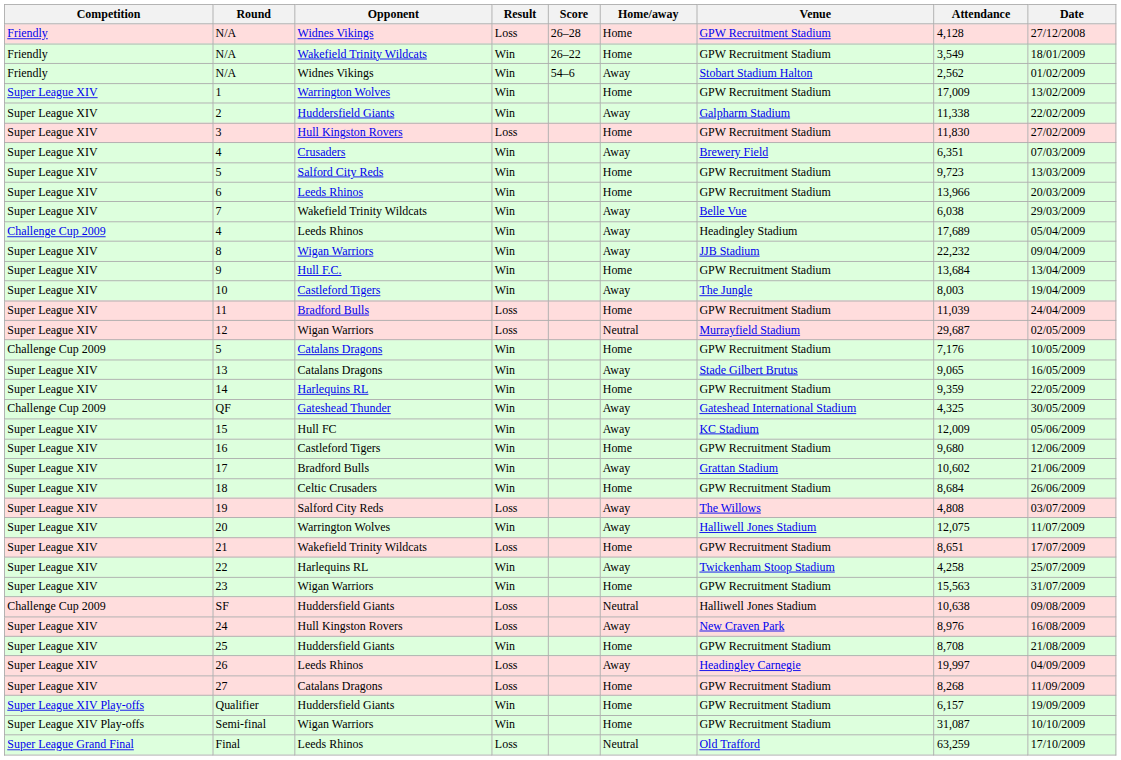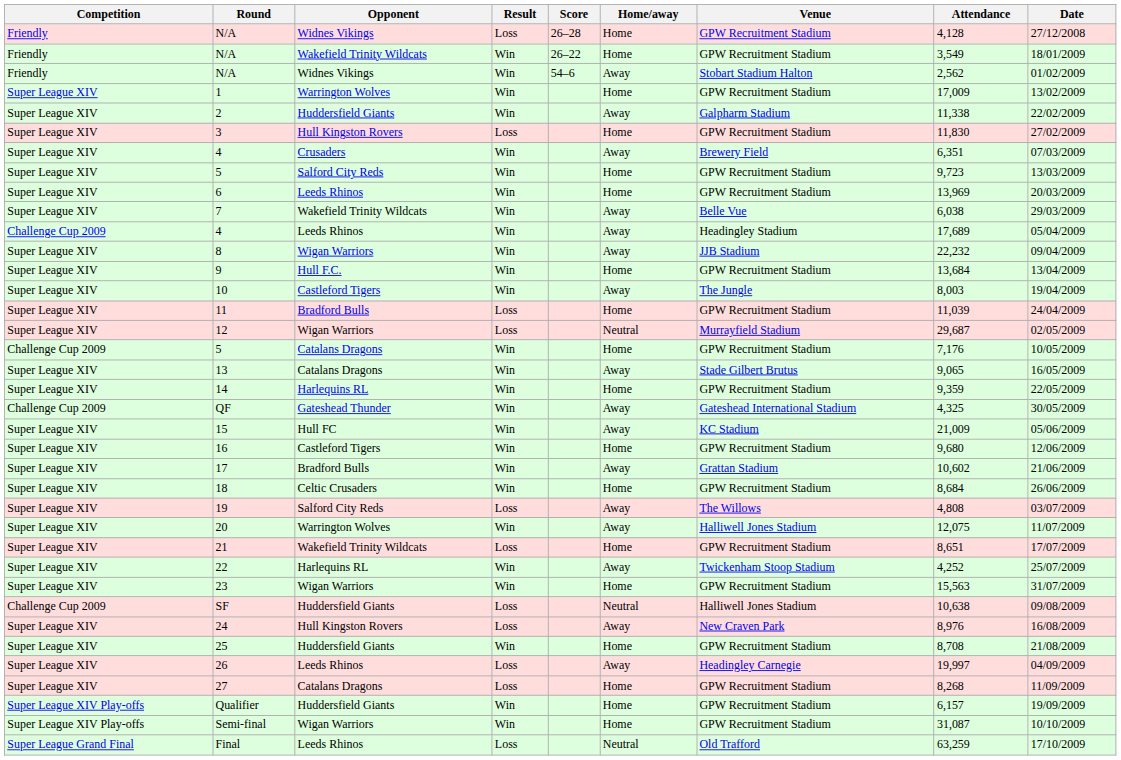 <table class="wikitable" style="font-size:85%;" width="100%">
 <tr>
 <th>Competition</th>
 <th>Round</th>
 <th>Opponent</th>
 <th>Result</th>
 <th>Score</th>
 <th>Home/away</th>
 <th>Venue</th>
 <th>Attendance</th>
 <th>Date</th>
 </tr>
 <tr bgcolor="#ffdddd">
 <td><a href='#'>Friendly</a></td>
 <td>N/A</td>
 <td> <a href='#'>Widnes Vikings</a></td>
 <td>Loss</td>
 <td>26–28</td>
 <td>Home</td>
 <td><a href='#'>GPW Recruitment Stadium</a></td>
 <td>4,128</td>
 <td>27/12/2008</td>
 </tr>
 <tr bgcolor="#ddffdd">
 <td>Friendly</td>
 <td>N/A</td>
 <td> <a href='#'>Wakefield Trinity Wildcats</a></td>
 <td>Win</td>
 <td>26–22</td>
 <td>Home</td>
 <td>GPW Recruitment Stadium</td>
 <td>3,549</td>
 <td>18/01/2009</td>
 </tr>
 <tr bgcolor="#ddffdd">
 <td>Friendly</td>
 <td>N/A</td>
 <td> Widnes Vikings</td>
 <td>Win</td>
 <td>54–6</td>
 <td>Away</td>
 <td><a href='#'>Stobart Stadium Halton</a></td>
 <td>2,562</td>
 <td>01/02/2009</td>
 </tr>
 <tr bgcolor="#ddffdd">
 <td><a href='#'>Super League XIV</a></td>
 <td>1</td>
 <td> <a href='#'>Warrington Wolves</a></td>
 <td>Win</td>
 <td></td>
 <td>Home</td>
 <td>GPW Recruitment Stadium</td>
 <td>17,009</td>
 <td>13/02/2009</td>
 </tr>
 <tr bgcolor="#ddffdd">
 <td>Super League XIV</td>
 <td>2</td>
 <td> <a href='#'>Huddersfield Giants</a></td>
 <td>Win</td>
 <td></td>
 <td>Away</td>
 <td><a href='#'>Galpharm Stadium</a></td>
 <td>11,338</td>
 <td>22/02/2009</td>
 </tr>
 <tr bgcolor="#ffdddd">
 <td>Super League XIV</td>
 <td>3</td>
 <td> <a href='#'>Hull Kingston Rovers</a></td>
 <td>Loss</td>
 <td></td>
 <td>Home</td>
 <td>GPW Recruitment Stadium</td>
 <td>11,830</td>
 <td>27/02/2009</td>
 </tr>
 <tr bgcolor="#ddffdd">
 <td>Super League XIV</td>
 <td>4</td>
 <td> <a href='#'>Crusaders</a></td>
 <td>Win</td>
 <td></td>
 <td>Away</td>
 <td><a href='#'>Brewery Field</a></td>
 <td>6,351</td>
 <td>07/03/2009</td>
 </tr>
 <tr bgcolor="#ddffdd">
 <td>Super League XIV</td>
 <td>5</td>
 <td> <a href='#'>Salford City Reds</a></td>
 <td>Win</td>
 <td></td>
 <td>Home</td>
 <td>GPW Recruitment Stadium</td>
 <td>9,723</td>
 <td>13/03/2009</td>
 </tr>
 <tr bgcolor="#ddffdd">
 <td>Super League XIV</td>
 <td>6</td>
 <td> <a href='#'>Leeds Rhinos</a></td>
 <td>Win</td>
 <td></td>
 <td>Home</td>
 <td>GPW Recruitment Stadium</td>
-<td>13,966</td>
+<td>13,969</td>
 <td>20/03/2009</td>
 </tr>
 <tr bgcolor="#ddffdd">
 <td>Super League XIV</td>
 <td>7</td>
 <td> Wakefield Trinity Wildcats</td>
 <td>Win</td>
 <td></td>
 <td>Away</td>
 <td><a href='#'>Belle Vue</a></td>
 <td>6,038</td>
 <td>29/03/2009</td>
 </tr>
 <tr bgcolor="#ddffdd">
 <td><a href='#'>Challenge Cup 2009</a></td>
 <td>4</td>
 <td> Leeds Rhinos</td>
 <td>Win</td>
 <td></td>
 <td>Away</td>
 <td>Headingley Stadium</td>
 <td>17,689</td>
 <td>05/04/2009</td>
 </tr>
 <tr bgcolor="#ddffdd">
 <td>Super League XIV</td>
 <td>8</td>
 <td> <a href='#'>Wigan Warriors</a></td>
 <td>Win</td>
 <td></td>
 <td>Away</td>
 <td><a href='#'>JJB Stadium</a></td>
 <td>22,232</td>
 <td>09/04/2009</td>
 </tr>
 <tr bgcolor="#ddffdd">
 <td>Super League XIV</td>
 <td>9</td>
 <td> <a href='#'>Hull F.C.</a></td>
 <td>Win</td>
 <td></td>
 <td>Home</td>
 <td>GPW Recruitment Stadium</td>
 <td>13,684</td>
 <td>13/04/2009</td>
 </tr>
 <tr bgcolor="#ddffdd">
 <td>Super League XIV</td>
 <td>10</td>
 <td> <a href='#'>Castleford Tigers</a></td>
 <td>Win</td>
 <td></td>
 <td>Away</td>
 <td><a href='#'>The Jungle</a></td>
 <td>8,003</td>
 <td>19/04/2009</td>
 </tr>
 <tr bgcolor="#ffdddd">
 <td>Super League XIV</td>
 <td>11</td>
 <td> <a href='#'>Bradford Bulls</a></td>
 <td>Loss</td>
 <td></td>
 <td>Home</td>
 <td>GPW Recruitment Stadium</td>
 <td>11,039</td>
 <td>24/04/2009</td>
 </tr>
 <tr bgcolor="#ffdddd">
 <td>Super League XIV</td>
 <td>12</td>
 <td> Wigan Warriors</td>
 <td>Loss</td>
 <td></td>
 <td>Neutral</td>
 <td><a href='#'>Murrayfield Stadium</a></td>
 <td>29,687</td>
 <td>02/05/2009</td>
 </tr>
 <tr bgcolor="#ddffdd">
 <td>Challenge Cup 2009</td>
 <td>5</td>
 <td> <a href='#'>Catalans Dragons</a></td>
 <td>Win</td>
 <td></td>
 <td>Home</td>
 <td>GPW Recruitment Stadium</td>
 <td>7,176</td>
 <td>10/05/2009</td>
 </tr>
 <tr bgcolor="#ddffdd">
 <td>Super League XIV</td>
 <td>13</td>
 <td> Catalans Dragons</td>
 <td>Win</td>
 <td></td>
 <td>Away</td>
 <td><a href='#'>Stade Gilbert Brutus</a></td>
 <td>9,065</td>
 <td>16/05/2009</td>
 </tr>
 <tr bgcolor="#ddffdd">
 <td>Super League XIV</td>
 <td>14</td>
 <td> <a href='#'>Harlequins RL</a></td>
 <td>Win</td>
 <td></td>
 <td>Home</td>
 <td>GPW Recruitment Stadium</td>
 <td>9,359</td>
 <td>22/05/2009</td>
 </tr>
 <tr bgcolor="#ddffdd">
 <td>Challenge Cup 2009</td>
 <td>QF</td>
 <td> <a href='#'>Gateshead Thunder</a></td>
 <td>Win</td>
 <td></td>
 <td>Away</td>
 <td><a href='#'>Gateshead International Stadium</a></td>
 <td>4,325</td>
 <td>30/05/2009</td>
 </tr>
 <tr bgcolor="#ddffdd">
 <td>Super League XIV</td>
 <td>15</td>
 <td> Hull FC</td>
 <td>Win</td>
 <td></td>
 <td>Away</td>
 <td><a href='#'>KC Stadium</a></td>
-<td>12,009</td>
+<td>21,009</td>
 <td>05/06/2009</td>
 </tr>
 <tr bgcolor="#ddffdd">
 <td>Super League XIV</td>
 <td>16</td>
 <td> Castleford Tigers</td>
 <td>Win</td>
 <td></td>
 <td>Home</td>
 <td>GPW Recruitment Stadium</td>
 <td>9,680</td>
 <td>12/06/2009</td>
 </tr>
 <tr bgcolor="#ddffdd">
 <td>Super League XIV</td>
 <td>17</td>
 <td> Bradford Bulls</td>
 <td>Win</td>
 <td></td>
 <td>Away</td>
 <td><a href='#'>Grattan Stadium</a></td>
 <td>10,602</td>
 <td>21/06/2009</td>
 </tr>
 <tr bgcolor="#ddffdd">
 <td>Super League XIV</td>
 <td>18</td>
 <td> Celtic Crusaders</td>
 <td>Win</td>
 <td></td>
 <td>Home</td>
 <td>GPW Recruitment Stadium</td>
 <td>8,684</td>
 <td>26/06/2009</td>
 </tr>
 <tr bgcolor="#ffdddd">
 <td>Super League XIV</td>
 <td>19</td>
 <td> Salford City Reds</td>
 <td>Loss</td>
 <td></td>
 <td>Away</td>
 <td><a href='#'>The Willows</a></td>
 <td>4,808</td>
 <td>03/07/2009</td>
 </tr>
 <tr bgcolor="#ddffdd">
 <td>Super League XIV</td>
 <td>20</td>
 <td> Warrington Wolves</td>
 <td>Win</td>
 <td></td>
 <td>Away</td>
 <td><a href='#'>Halliwell Jones Stadium</a></td>
 <td>12,075</td>
 <td>11/07/2009</td>
 </tr>
 <tr bgcolor="#ffdddd">
 <td>Super League XIV</td>
 <td>21</td>
 <td> Wakefield Trinity Wildcats</td>
 <td>Loss</td>
 <td></td>
 <td>Home</td>
 <td>GPW Recruitment Stadium</td>
 <td>8,651</td>
 <td>17/07/2009</td>
 </tr>
 <tr bgcolor="#ddffdd">
 <td>Super League XIV</td>
 <td>22</td>
 <td> Harlequins RL</td>
 <td>Win</td>
 <td></td>
 <td>Away</td>
 <td><a href='#'>Twickenham Stoop Stadium</a></td>
-<td>4,258</td>
+<td>4,252</td>
 <td>25/07/2009</td>
 </tr>
 <tr bgcolor="#ddffdd">
 <td>Super League XIV</td>
 <td>23</td>
 <td> Wigan Warriors</td>
 <td>Win</td>
 <td></td>
 <td>Home</td>
 <td>GPW Recruitment Stadium</td>
 <td>15,563</td>
 <td>31/07/2009</td>
 </tr>
 <tr bgcolor="#ffdddd">
 <td>Challenge Cup 2009</td>
 <td>SF</td>
 <td> Huddersfield Giants</td>
 <td>Loss</td>
 <td></td>
 <td>Neutral</td>
 <td>Halliwell Jones Stadium</td>
 <td>10,638</td>
 <td>09/08/2009</td>
 </tr>
 <tr bgcolor="#ffdddd">
 <td>Super League XIV</td>
 <td>24</td>
 <td> Hull Kingston Rovers</td>
 <td>Loss</td>
 <td></td>
 <td>Away</td>
 <td><a href='#'>New Craven Park</a></td>
 <td>8,976</td>
 <td>16/08/2009</td>
 </tr>
 <tr bgcolor="#ddffdd">
 <td>Super League XIV</td>
 <td>25</td>
 <td> Huddersfield Giants</td>
 <td>Win</td>
 <td></td>
 <td>Home</td>
 <td>GPW Recruitment Stadium</td>
 <td>8,708</td>
 <td>21/08/2009</td>
 </tr>
 <tr bgcolor="#ffdddd">
 <td>Super League XIV</td>
 <td>26</td>
 <td> Leeds Rhinos</td>
 <td>Loss</td>
 <td></td>
 <td>Away</td>
 <td><a href='#'>Headingley Carnegie</a></td>
 <td>19,997</td>
 <td>04/09/2009</td>
 </tr>
 <tr bgcolor="#ffdddd">
 <td>Super League XIV</td>
 <td>27</td>
 <td> Catalans Dragons</td>
 <td>Loss</td>
 <td></td>
 <td>Home</td>
 <td>GPW Recruitment Stadium</td>
 <td>8,268</td>
 <td>11/09/2009</td>
 </tr>
 <tr bgcolor="#ddffdd">
 <td><a href='#'>Super League XIV Play-offs</a></td>
 <td>Qualifier</td>
 <td> Huddersfield Giants</td>
 <td>Win</td>
 <td></td>
 <td>Home</td>
 <td>GPW Recruitment Stadium</td>
 <td>6,157</td>
 <td>19/09/2009</td>
 </tr>
 <tr bgcolor="#ddffdd">
 <td>Super League XIV Play-offs</td>
 <td>Semi-final</td>
 <td> Wigan Warriors</td>
 <td>Win</td>
 <td></td>
 <td>Home</td>
 <td>GPW Recruitment Stadium</td>
 <td>31,087</td>
 <td>10/10/2009</td>
 </tr>
 <tr bgcolor="#ddffdd">
 <td><a href='#'>Super League Grand Final</a></td>
 <td>Final</td>
 <td> Leeds Rhinos</td>
 <td>Loss</td>
 <td></td>
 <td>Neutral</td>
 <td><a href='#'>Old Trafford</a></td>
 <td>63,259</td>
 <td>17/10/2009</td>
 </tr>
 </table>
